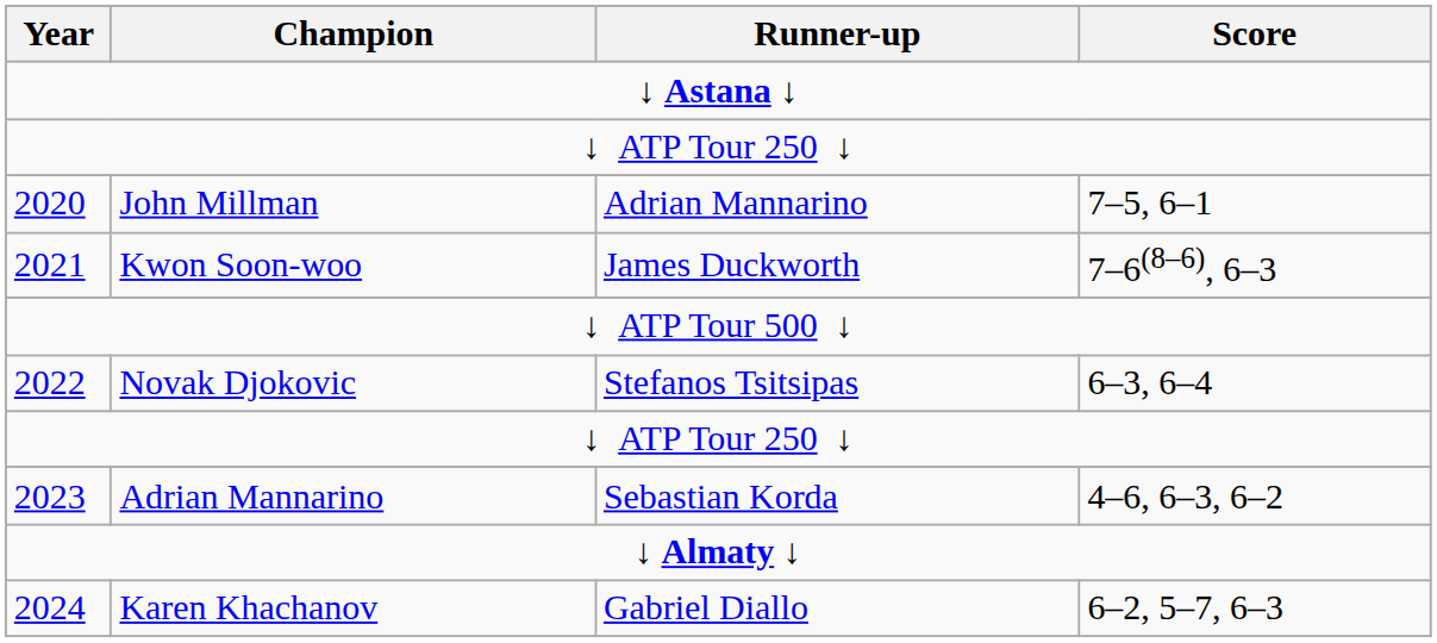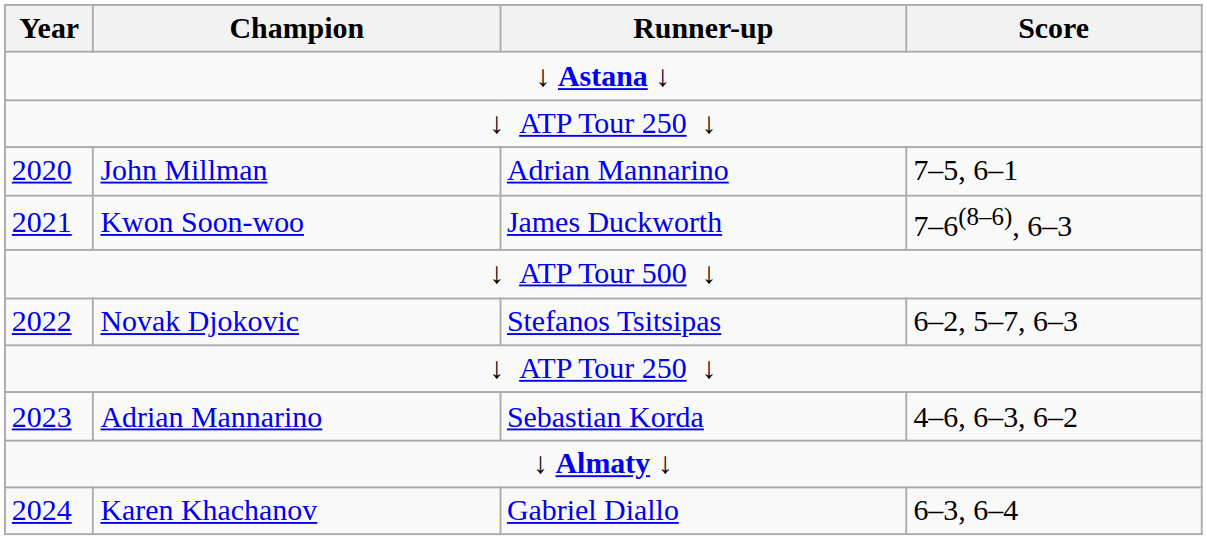 <table class="wikitable">
 <tr>
 <th style="width:40px">Year</th>
 <th style="width:210px">Champion</th>
 <th style="width:210px">Runner-up</th>
 <th style="width:150px" class="unsortable">Score</th>
 </tr>
 <tr>
 <td colspan=5 align=center>↓ <strong><a href='#'>Astana</a></strong> ↓</td>
 </tr>
 <tr>
 <td colspan=5 align=center>↓  <a href='#'>ATP Tour 250</a>  ↓</td>
 </tr>
 <tr>
 <td><a href='#'>2020</a></td>
 <td> <a href='#'>John Millman</a></td>
 <td> <a href='#'>Adrian Mannarino</a></td>
 <td>7–5, 6–1</td>
 </tr>
 <tr>
 <td><a href='#'>2021</a></td>
 <td> <a href='#'>Kwon Soon-woo</a></td>
 <td> <a href='#'>James Duckworth</a></td>
 <td>7–6<sup>(8–6)</sup>, 6–3</td>
 </tr>
 <tr>
 <td colspan=5 align=center>↓  <a href='#'>ATP Tour 500</a>  ↓</td>
 </tr>
 <tr>
 <td><a href='#'>2022</a></td>
 <td> <a href='#'>Novak Djokovic</a></td>
 <td> <a href='#'>Stefanos Tsitsipas</a></td>
-<td>6–3, 6–4</td>
+<td>6–2, 5–7, 6–3</td>
 </tr>
 <tr>
 <td colspan=5 align=center>↓  <a href='#'>ATP Tour 250</a>  ↓</td>
 </tr>
 <tr>
 <td><a href='#'>2023</a></td>
 <td> <a href='#'>Adrian Mannarino</a></td>
 <td> <a href='#'>Sebastian Korda</a></td>
 <td>4–6, 6–3, 6–2</td>
 </tr>
 <tr>
 <td colspan=5 align=center>↓ <strong><a href='#'>Almaty</a></strong> ↓</td>
 </tr>
 <tr>
 <td><a href='#'>2024</a></td>
 <td> <a href='#'>Karen Khachanov</a></td>
 <td> <a href='#'>Gabriel Diallo</a></td>
-<td>6–2, 5–7, 6–3</td>
+<td>6–3, 6–4</td>
 </tr>
 </table>
